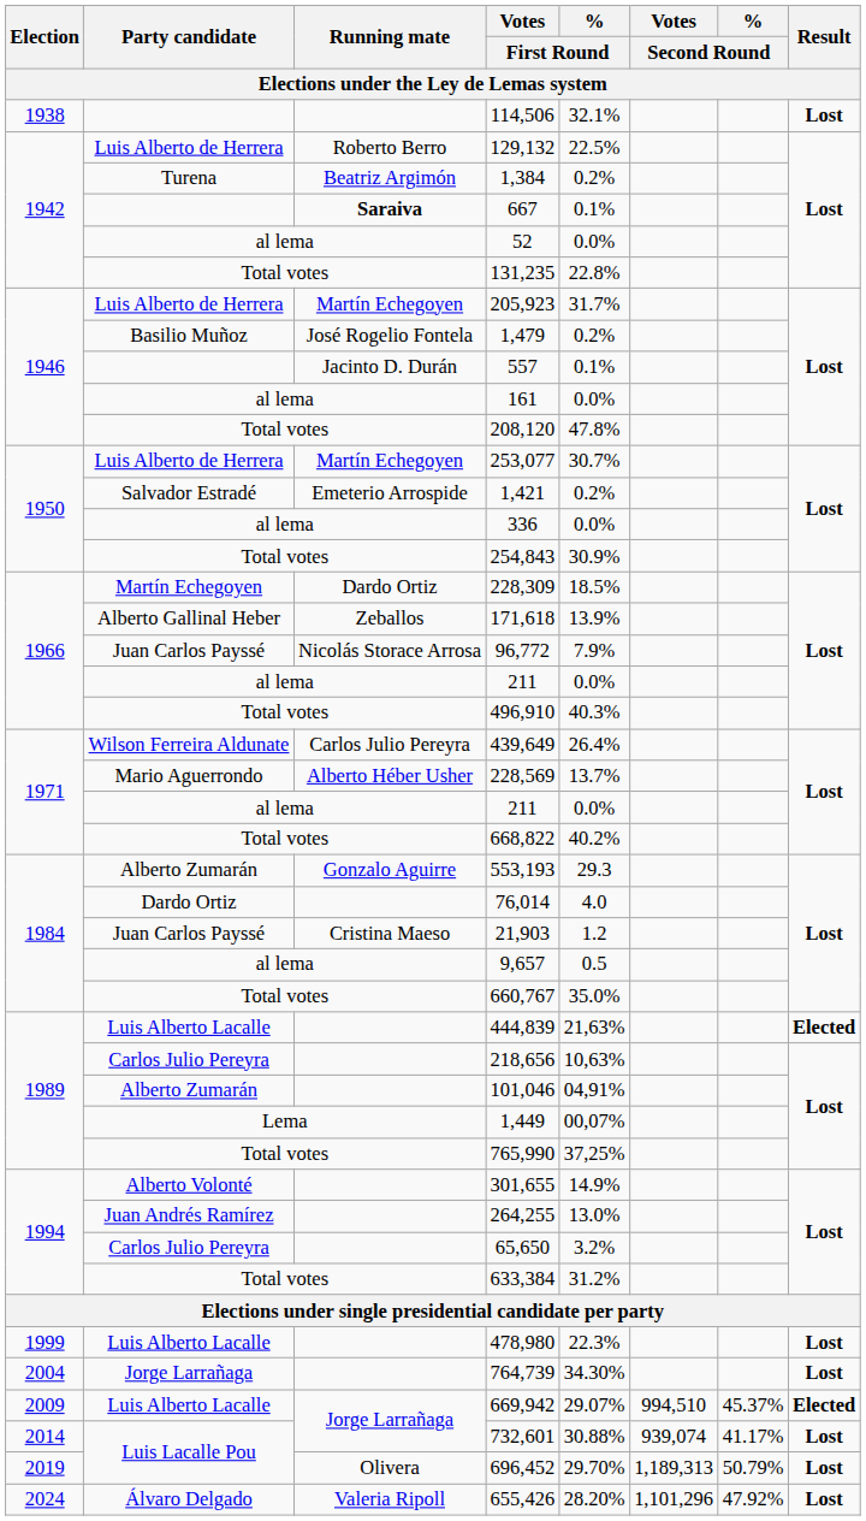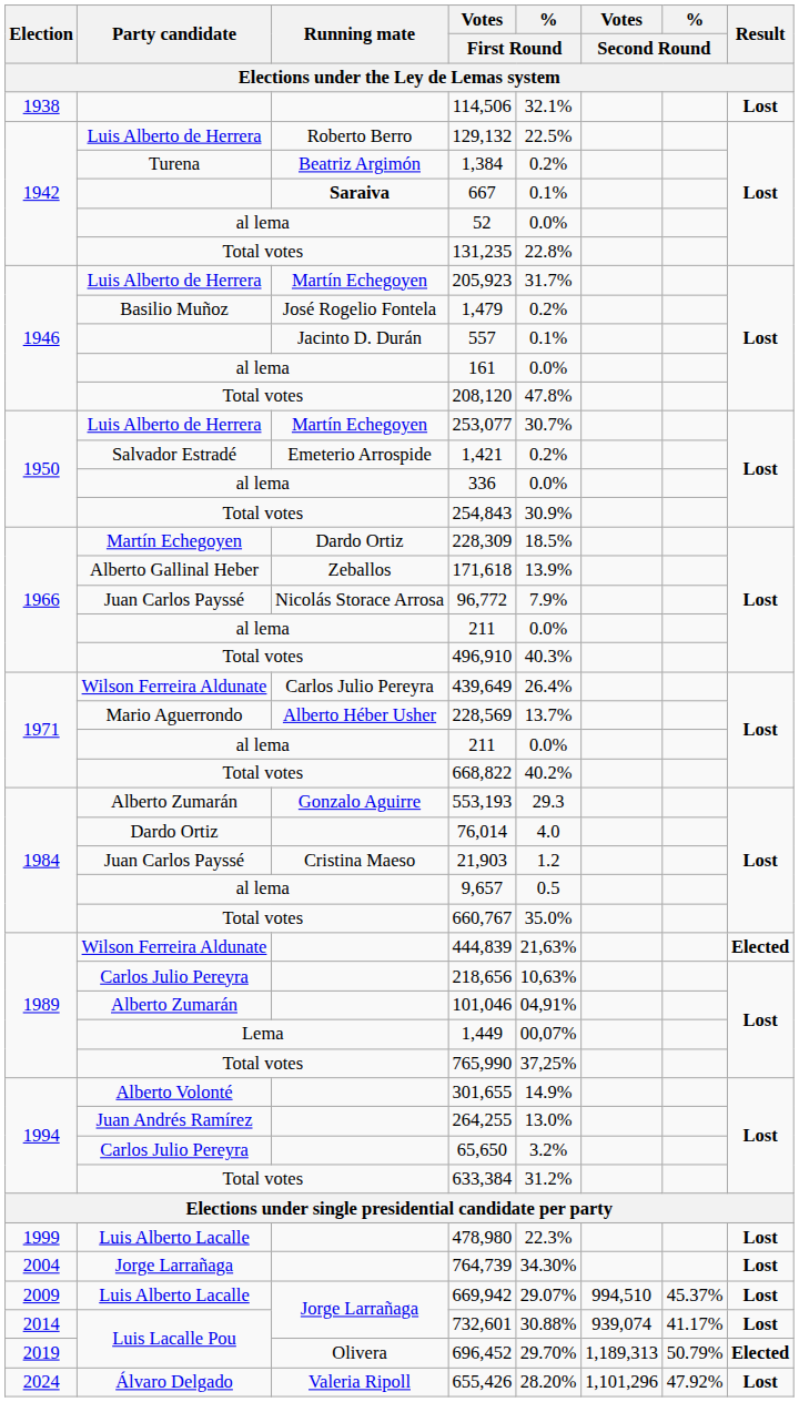 <table class="wikitable" style="text-align:center">
 <tr>
 <th rowspan="2"><strong>Election</strong></th>
 <th rowspan="2">Party candidate</th>
 <th rowspan="2"><strong>Running mate</strong></th>
 <th><strong>Votes</strong></th>
 <th><strong>%</strong></th>
 <th><strong>Votes</strong></th>
 <th><strong>%</strong></th>
 <th rowspan="2">Result</th>
 </tr>
 <tr>
 <th colspan="2"><strong>First Round</strong></th>
 <th colspan="2"><strong>Second Round</strong></th>
 </tr>
 <tr>
 <th colspan="8">Elections under the Ley de Lemas system</th>
 </tr>
 <tr>
 <td><a href='#'>1938</a></td>
 <td></td>
 <td></td>
 <td>114,506</td>
 <td>32.1%</td>
 <td></td>
 <td></td>
 <td><strong>Lost</strong> </td>
 </tr>
 <tr>
 <td rowspan="5"><a href='#'>1942</a></td>
 <td><a href='#'>Luis Alberto de Herrera</a></td>
 <td>Roberto Berro</td>
 <td>129,132</td>
 <td>22.5%</td>
 <td></td>
 <td></td>
 <td rowspan="5"><strong>Lost</strong> </td>
 </tr>
 <tr>
 <td>Turena</td>
 <td><a href='#'>Beatriz Argimón</a></td>
 <td>1,384</td>
 <td>0.2%</td>
 <td></td>
 <td></td>
 </tr>
 <tr>
 <td></td>
 <td><strong>Saraiva</strong></td>
 <td>667</td>
 <td>0.1%</td>
 <td></td>
 <td></td>
 </tr>
 <tr>
 <td colspan="2">al lema</td>
 <td>52</td>
 <td>0.0%</td>
 <td></td>
 <td></td>
 </tr>
 <tr>
 <td colspan="2">Total votes</td>
 <td>131,235</td>
 <td>22.8%</td>
 <td></td>
 <td></td>
 </tr>
 <tr>
 <td rowspan="5"><a href='#'>1946</a></td>
 <td><a href='#'>Luis Alberto de Herrera</a></td>
 <td><a href='#'>Martín Echegoyen</a></td>
 <td>205,923</td>
 <td>31.7%</td>
 <td></td>
 <td></td>
 <td rowspan="5"><strong>Lost</strong> </td>
 </tr>
 <tr>
 <td>Basilio Muñoz</td>
 <td>José Rogelio Fontela</td>
 <td>1,479</td>
 <td>0.2%</td>
 <td></td>
 <td></td>
 </tr>
 <tr>
 <td></td>
 <td>Jacinto D. Durán</td>
 <td>557</td>
 <td>0.1%</td>
 <td></td>
 <td></td>
 </tr>
 <tr>
 <td colspan="2">al lema</td>
 <td>161</td>
 <td>0.0%</td>
 <td></td>
 <td></td>
 </tr>
 <tr>
 <td colspan="2">Total votes</td>
 <td>208,120</td>
 <td>47.8%</td>
 <td></td>
 <td></td>
 </tr>
 <tr>
 <td rowspan="4"><a href='#'>1950</a></td>
 <td><a href='#'>Luis Alberto de Herrera</a></td>
 <td><a href='#'>Martín Echegoyen</a></td>
 <td>253,077</td>
 <td>30.7%</td>
 <td></td>
 <td></td>
 <td rowspan="4"><strong>Lost</strong> </td>
 </tr>
 <tr>
 <td>Salvador Estradé</td>
 <td>Emeterio Arrospide</td>
 <td>1,421</td>
 <td>0.2%</td>
 <td></td>
 <td></td>
 </tr>
 <tr>
 <td colspan="2">al lema</td>
 <td>336</td>
 <td>0.0%</td>
 <td></td>
 <td></td>
 </tr>
 <tr>
 <td colspan="2">Total votes</td>
 <td>254,843</td>
 <td>30.9%</td>
 <td></td>
 <td></td>
 </tr>
 <tr>
 <td rowspan="5"><a href='#'>1966</a></td>
 <td><a href='#'>Martín Echegoyen</a></td>
 <td>Dardo Ortiz</td>
 <td>228,309</td>
 <td>18.5%</td>
 <td></td>
 <td></td>
 <td rowspan="5"><strong>Lost</strong> </td>
 </tr>
 <tr>
 <td>Alberto Gallinal Heber</td>
 <td>Zeballos</td>
 <td>171,618</td>
 <td>13.9%</td>
 <td></td>
 <td></td>
 </tr>
 <tr>
 <td>Juan Carlos Payssé</td>
 <td>Nicolás Storace Arrosa</td>
 <td>96,772</td>
 <td>7.9%</td>
 <td></td>
 <td></td>
 </tr>
 <tr>
 <td colspan="2">al lema</td>
 <td>211</td>
 <td>0.0%</td>
 <td></td>
 <td></td>
 </tr>
 <tr>
 <td colspan="2">Total votes</td>
 <td>496,910</td>
 <td>40.3%</td>
 <td></td>
 <td></td>
 </tr>
 <tr>
 <td rowspan="4"><a href='#'>1971</a></td>
 <td><a href='#'>Wilson Ferreira Aldunate</a></td>
 <td>Carlos Julio Pereyra</td>
 <td>439,649</td>
 <td>26.4%</td>
 <td></td>
 <td></td>
 <td rowspan="4"><strong>Lost</strong> </td>
 </tr>
 <tr>
 <td>Mario Aguerrondo</td>
 <td><a href='#'>Alberto Héber Usher</a></td>
 <td>228,569</td>
 <td>13.7%</td>
 <td></td>
 <td></td>
 </tr>
 <tr>
 <td colspan="2">al lema</td>
 <td>211</td>
 <td>0.0%</td>
 <td></td>
 <td></td>
 </tr>
 <tr>
 <td colspan="2">Total votes</td>
 <td>668,822</td>
 <td>40.2%</td>
 <td></td>
 <td></td>
 </tr>
 <tr>
 <td rowspan="5"><a href='#'>1984</a></td>
 <td>Alberto Zumarán</td>
 <td><a href='#'>Gonzalo Aguirre</a></td>
 <td>553,193</td>
 <td>29.3</td>
 <td></td>
 <td></td>
 <td rowspan="5"><strong>Lost</strong> </td>
 </tr>
 <tr>
 <td>Dardo Ortiz</td>
 <td></td>
 <td>76,014</td>
 <td>4.0</td>
 <td></td>
 <td></td>
 </tr>
 <tr>
 <td>Juan Carlos Payssé</td>
 <td>Cristina Maeso</td>
 <td>21,903</td>
 <td>1.2</td>
 <td></td>
 <td></td>
 </tr>
 <tr>
 <td colspan="2">al lema</td>
 <td>9,657</td>
 <td>0.5</td>
 <td></td>
 <td></td>
 </tr>
 <tr>
 <td colspan="2">Total votes</td>
 <td>660,767</td>
 <td>35.0%</td>
 <td></td>
 <td></td>
 </tr>
 <tr>
 <td rowspan="5"><a href='#'>1989</a></td>
-<td><a href='#'>Luis Alberto Lacalle</a></td>
+<td><a href='#'>Wilson Ferreira Aldunate</a></td>
 <td></td>
 <td>444,839</td>
 <td>21,63%</td>
 <td></td>
 <td></td>
 <td><strong>Elected</strong> </td>
 </tr>
 <tr>
 <td><a href='#'>Carlos Julio Pereyra</a></td>
 <td></td>
 <td>218,656</td>
 <td>10,63%</td>
 <td></td>
 <td></td>
 <td rowspan="4"><strong>Lost</strong> </td>
 </tr>
 <tr>
 <td><a href='#'>Alberto Zumarán</a></td>
 <td></td>
 <td>101,046</td>
 <td>04,91%</td>
 <td></td>
 <td></td>
 </tr>
 <tr>
 <td colspan="2">Lema</td>
 <td>1,449</td>
 <td>00,07%</td>
 <td></td>
 <td></td>
 </tr>
 <tr>
 <td colspan="2">Total votes</td>
 <td>765,990</td>
 <td>37,25%</td>
 <td></td>
 <td></td>
 </tr>
 <tr>
 <td rowspan="4"><a href='#'>1994</a></td>
 <td><a href='#'>Alberto Volonté</a></td>
 <td></td>
 <td>301,655</td>
 <td>14.9%</td>
 <td></td>
 <td></td>
 <td rowspan="4"><strong>Lost</strong> </td>
 </tr>
 <tr>
 <td><a href='#'>Juan Andrés Ramírez</a></td>
 <td></td>
 <td>264,255</td>
 <td>13.0%</td>
 <td></td>
 <td></td>
 </tr>
 <tr>
 <td><a href='#'>Carlos Julio Pereyra</a></td>
 <td></td>
 <td>65,650</td>
 <td>3.2%</td>
 <td></td>
 <td></td>
 </tr>
 <tr>
 <td colspan="2">Total votes</td>
 <td>633,384</td>
 <td>31.2%</td>
 <td></td>
 <td></td>
 </tr>
 <tr>
 <th colspan="8">Elections under single presidential candidate per party</th>
 </tr>
 <tr>
 <td><a href='#'>1999</a></td>
 <td><a href='#'>Luis Alberto Lacalle</a></td>
 <td></td>
 <td>478,980</td>
 <td>22.3%</td>
 <td></td>
 <td></td>
 <td><strong>Lost</strong> </td>
 </tr>
 <tr>
 <td><a href='#'>2004</a></td>
 <td><a href='#'>Jorge Larrañaga</a></td>
 <td></td>
 <td>764,739</td>
 <td>34.30%</td>
 <td></td>
 <td></td>
 <td><strong>Lost</strong> </td>
 </tr>
 <tr>
 <td><a href='#'>2009</a></td>
 <td><a href='#'>Luis Alberto Lacalle</a></td>
 <td rowspan="2"><a href='#'>Jorge Larrañaga</a></td>
 <td>669,942</td>
 <td>29.07%</td>
 <td>994,510</td>
 <td>45.37%</td>
-<td><strong>Elected</strong> </td>
+<td><strong>Lost</strong> </td>
 </tr>
 <tr>
 <td><a href='#'>2014</a></td>
 <td rowspan="2"><a href='#'>Luis Lacalle Pou</a></td>
 <td>732,601</td>
 <td>30.88%</td>
 <td>939,074</td>
 <td>41.17%</td>
 <td><strong>Lost</strong> </td>
 </tr>
 <tr>
 <td><a href='#'>2019</a></td>
 <td>Olivera</td>
 <td>696,452</td>
 <td>29.70%</td>
 <td>1,189,313</td>
 <td>50.79%</td>
-<td><strong>Lost</strong> </td>
+<td><strong>Elected</strong> </td>
 </tr>
 <tr>
 <td><a href='#'>2024</a></td>
 <td><a href='#'>Álvaro Delgado</a></td>
 <td><a href='#'>Valeria Ripoll</a></td>
 <td>655,426</td>
 <td>28.20%</td>
 <td>1,101,296</td>
 <td>47.92%</td>
 <td><strong>Lost</strong> </td>
 </tr>
 </table>
